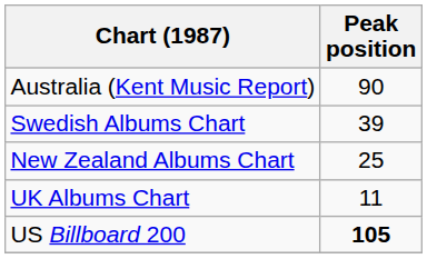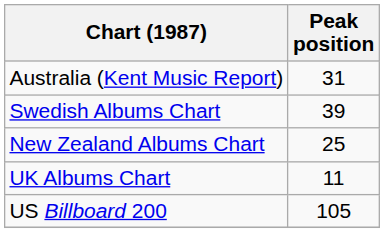 <table class="wikitable sortable">
 <tr>
 <th scope="col">Chart (1987)</th>
 <th scope="col">Peak<br>position</th>
 </tr>
 <tr>
 <td>Australia (<a href='#'>Kent Music Report</a>)</td>
-<td style="text-align:center;">90</td>
+<td style="text-align:center;">31</td>
 </tr>
 <tr>
 <td><a href='#'>Swedish Albums Chart</a></td>
 <td style="text-align:center;">39</td>
 </tr>
 <tr>
 <td><a href='#'>New Zealand Albums Chart</a></td>
 <td style="text-align:center;">25</td>
 </tr>
 <tr>
 <td><a href='#'>UK Albums Chart</a></td>
 <td style="text-align:center;">11</td>
 </tr>
 <tr>
 <td>US <a href='#'><em>Billboard</em> 200</a></td>
-<td style="text-align:center;"><strong>105</strong></td>
+<td style="text-align:center;">105</td>
 </tr>
 <tr>
 </tr>
 </table>
